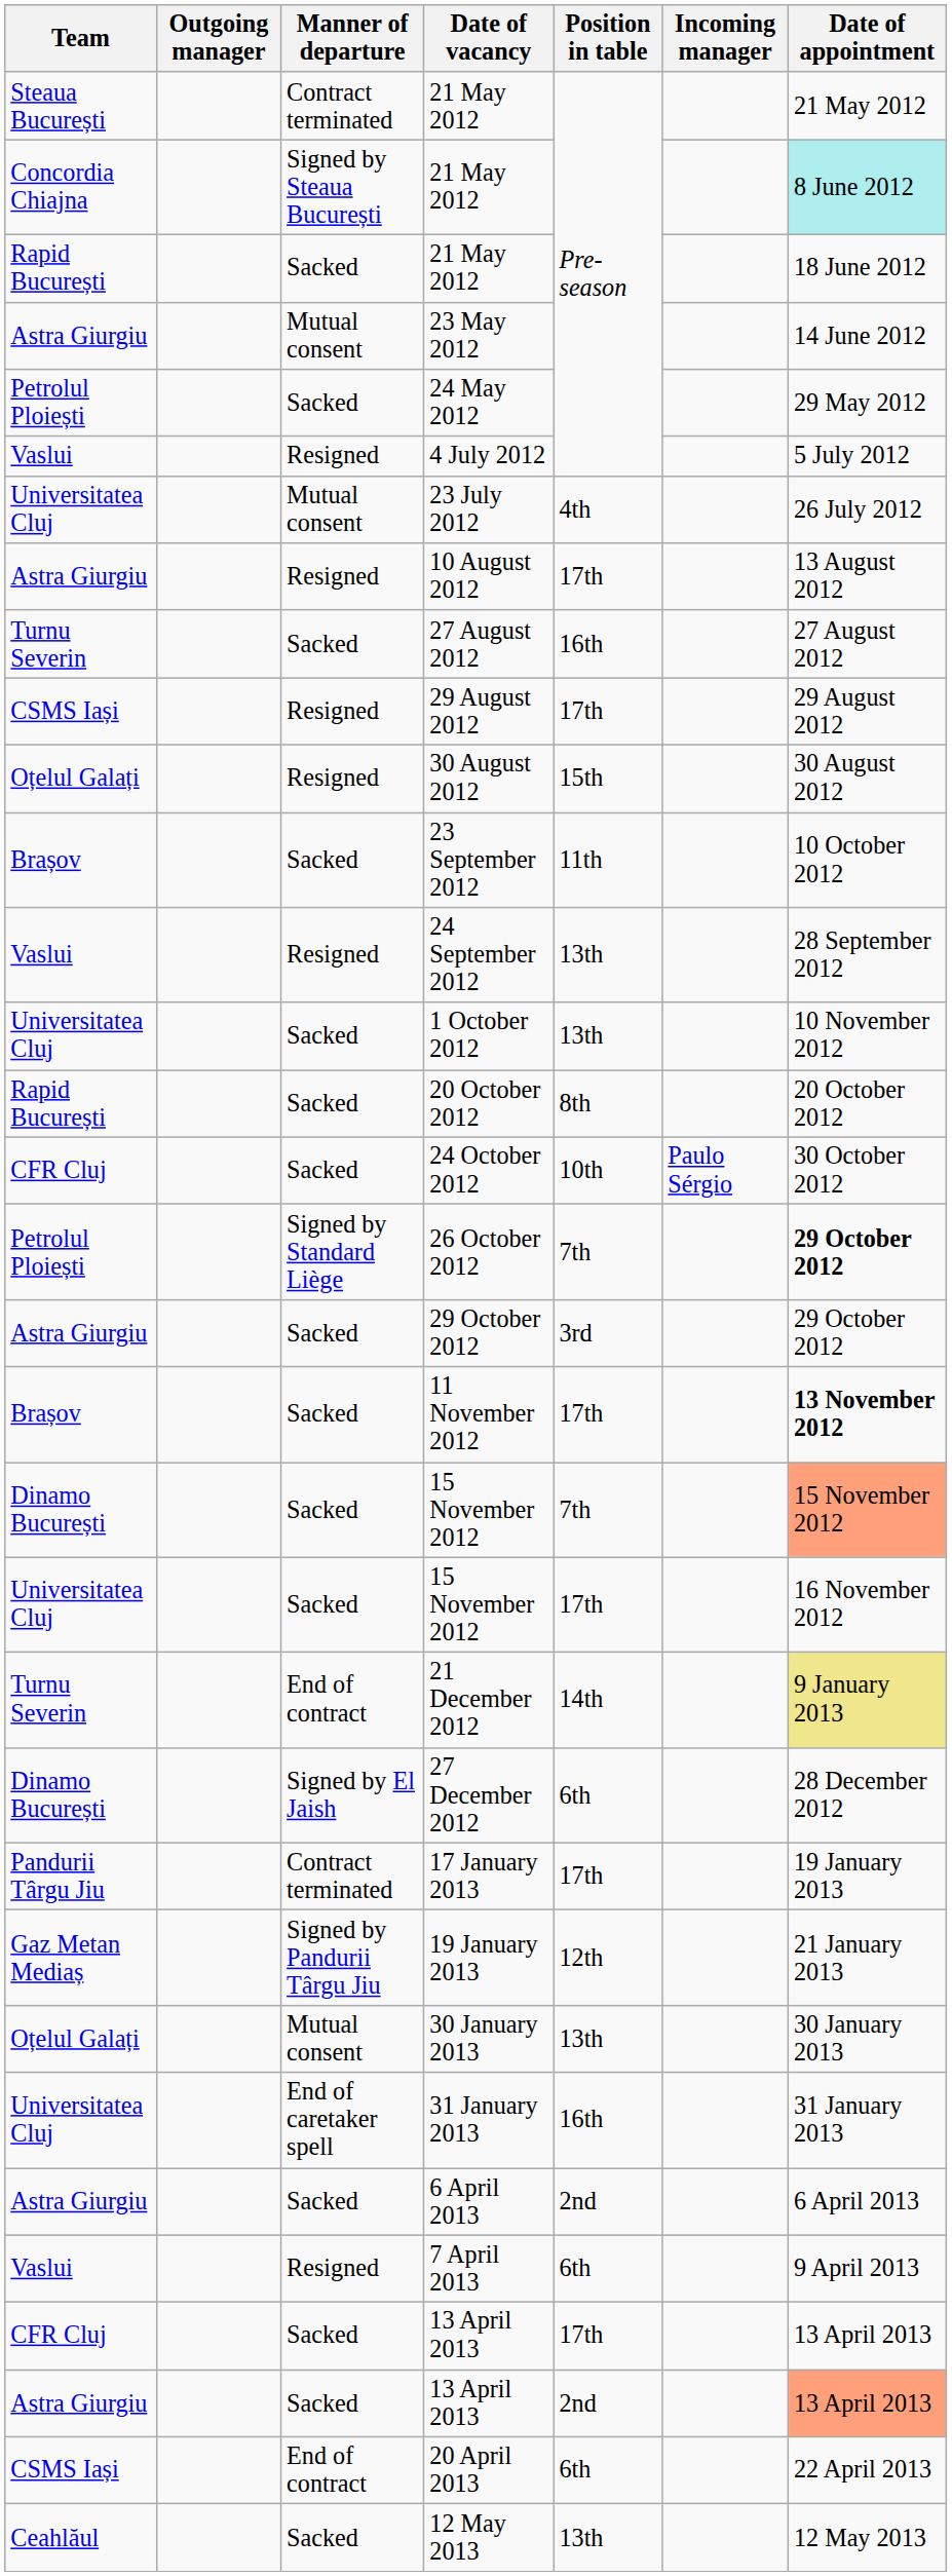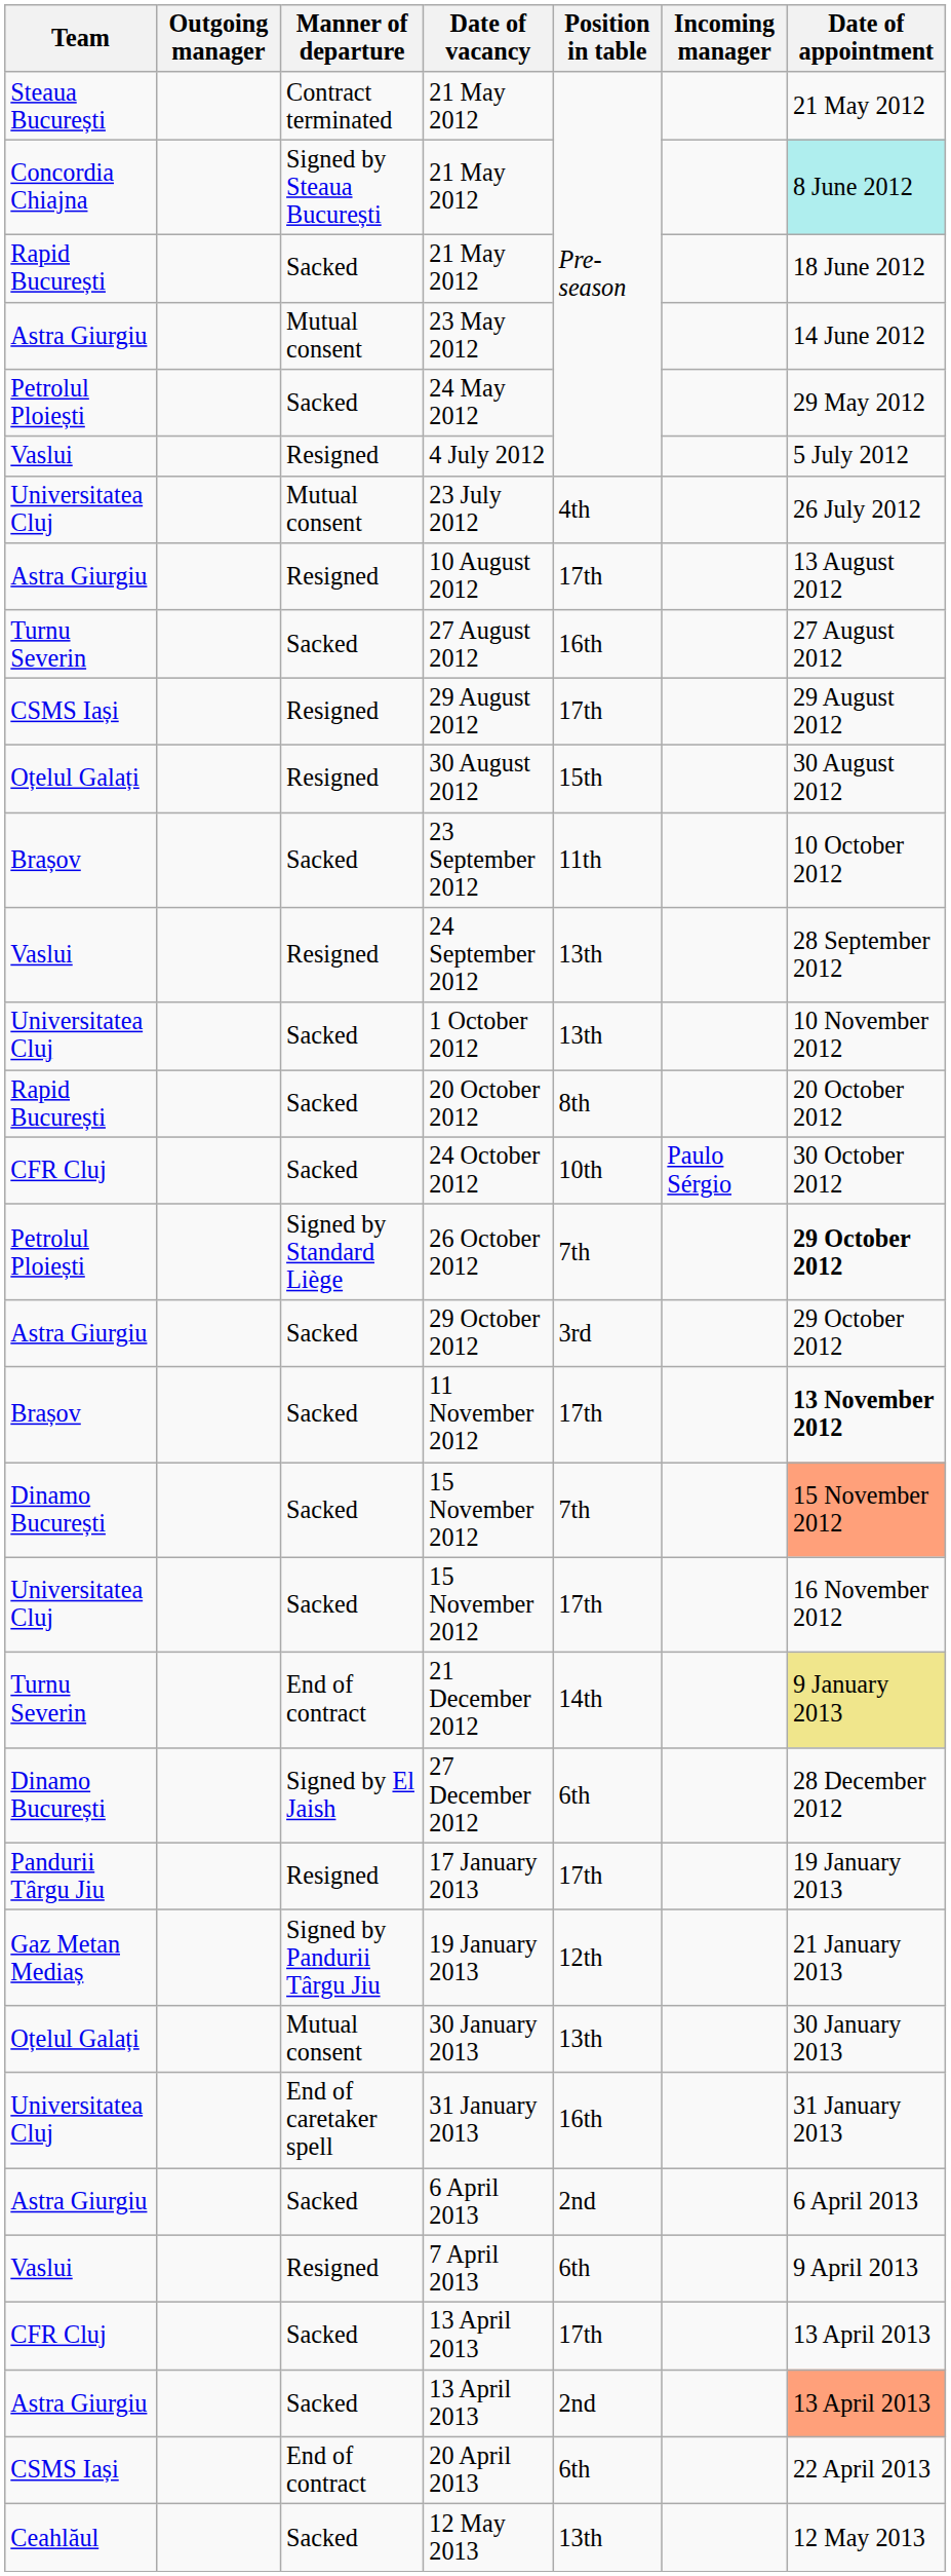 <table class="wikitable sortable">
 <tr>
 <th>Team</th>
 <th>Outgoing manager</th>
 <th>Manner of departure</th>
 <th>Date of vacancy</th>
 <th>Position in table</th>
 <th>Incoming manager</th>
 <th>Date of appointment</th>
 </tr>
 <tr>
 <td><a href='#'>Steaua București</a></td>
 <td> </td>
 <td>Contract terminated</td>
 <td>21 May 2012</td>
 <td rowspan=6><em>Pre-season</em></td>
 <td> </td>
 <td>21 May 2012</td>
 </tr>
 <tr>
 <td><a href='#'>Concordia Chiajna</a></td>
 <td> </td>
 <td>Signed by <a href='#'>Steaua București</a></td>
 <td>21 May 2012</td>
 <td> </td>
 <td style="background: paleturquoise;">8 June 2012</td>
 </tr>
 <tr>
 <td><a href='#'>Rapid București</a></td>
 <td> </td>
 <td>Sacked</td>
 <td>21 May 2012</td>
 <td> </td>
 <td>18 June 2012</td>
 </tr>
 <tr>
 <td><a href='#'>Astra Giurgiu</a></td>
 <td> </td>
 <td>Mutual consent</td>
 <td>23 May 2012</td>
 <td> </td>
 <td>14 June 2012</td>
 </tr>
 <tr>
 <td><a href='#'>Petrolul Ploiești</a></td>
 <td> </td>
 <td>Sacked</td>
 <td>24 May 2012</td>
 <td> </td>
 <td>29 May 2012</td>
 </tr>
 <tr>
 <td><a href='#'>Vaslui</a></td>
 <td> </td>
 <td>Resigned</td>
 <td>4 July 2012</td>
 <td> </td>
 <td>5 July 2012</td>
 </tr>
 <tr>
 <td><a href='#'>Universitatea Cluj</a></td>
 <td> </td>
 <td>Mutual consent</td>
 <td>23 July 2012</td>
 <td>4th</td>
 <td> </td>
 <td>26 July 2012</td>
 </tr>
 <tr>
 <td><a href='#'>Astra Giurgiu</a></td>
 <td> </td>
 <td>Resigned</td>
 <td>10 August 2012</td>
 <td>17th</td>
 <td> </td>
 <td>13 August 2012</td>
 </tr>
 <tr>
 <td><a href='#'>Turnu Severin</a></td>
 <td> </td>
 <td>Sacked</td>
 <td>27 August 2012</td>
 <td>16th</td>
 <td> </td>
 <td>27 August 2012</td>
 </tr>
 <tr>
 <td><a href='#'>CSMS Iași</a></td>
 <td> </td>
 <td>Resigned</td>
 <td>29 August 2012</td>
 <td>17th</td>
 <td> </td>
 <td>29 August 2012</td>
 </tr>
 <tr>
 <td><a href='#'>Oțelul Galați</a></td>
 <td> </td>
 <td>Resigned</td>
 <td>30 August 2012</td>
 <td>15th</td>
 <td> </td>
 <td>30 August 2012</td>
 </tr>
 <tr>
 <td><a href='#'>Brașov</a></td>
 <td> </td>
 <td>Sacked</td>
 <td>23 September 2012</td>
 <td>11th</td>
 <td> </td>
 <td>10 October 2012</td>
 </tr>
 <tr>
 <td><a href='#'>Vaslui</a></td>
 <td> </td>
 <td>Resigned</td>
 <td>24 September 2012</td>
 <td>13th</td>
 <td> </td>
 <td>28 September 2012</td>
 </tr>
 <tr>
 <td><a href='#'>Universitatea Cluj</a></td>
 <td> </td>
 <td>Sacked</td>
 <td>1 October 2012</td>
 <td>13th</td>
 <td> </td>
 <td>10 November 2012</td>
 </tr>
 <tr>
 <td><a href='#'>Rapid București</a></td>
 <td> </td>
 <td>Sacked</td>
 <td>20 October 2012</td>
 <td>8th</td>
 <td> </td>
 <td>20 October 2012</td>
 </tr>
 <tr>
 <td><a href='#'>CFR Cluj</a></td>
 <td> </td>
 <td>Sacked</td>
 <td>24 October 2012</td>
 <td>10th</td>
 <td> <a href='#'>Paulo Sérgio</a></td>
 <td>30 October 2012</td>
 </tr>
 <tr>
 <td><a href='#'>Petrolul Ploiești</a></td>
 <td> </td>
 <td>Signed by <a href='#'>Standard Liège</a></td>
 <td>26 October 2012</td>
 <td>7th</td>
 <td> </td>
 <td><strong>29 October 2012</strong></td>
 </tr>
 <tr>
 <td><a href='#'>Astra Giurgiu</a></td>
 <td> </td>
 <td>Sacked</td>
 <td>29 October 2012</td>
 <td>3rd</td>
 <td> </td>
 <td>29 October 2012</td>
 </tr>
 <tr>
 <td><a href='#'>Brașov</a></td>
 <td> </td>
 <td>Sacked</td>
 <td>11 November 2012</td>
 <td>17th</td>
 <td> </td>
 <td><strong>13 November 2012</strong></td>
 </tr>
 <tr>
 <td><a href='#'>Dinamo București</a></td>
 <td> </td>
 <td>Sacked</td>
 <td>15 November 2012</td>
 <td>7th</td>
 <td> </td>
 <td style="background: lightsalmon;">15 November 2012</td>
 </tr>
 <tr>
 <td><a href='#'>Universitatea Cluj</a></td>
 <td> </td>
 <td>Sacked</td>
 <td>15 November 2012</td>
 <td>17th</td>
 <td> </td>
 <td>16 November 2012</td>
 </tr>
 <tr>
 <td><a href='#'>Turnu Severin</a></td>
 <td> </td>
 <td>End of contract</td>
 <td>21 December 2012</td>
 <td>14th</td>
 <td> </td>
 <td style="background: khaki;">9 January 2013</td>
 </tr>
 <tr>
 <td><a href='#'>Dinamo București</a></td>
 <td> </td>
 <td>Signed by <a href='#'>El Jaish</a></td>
 <td>27 December 2012</td>
 <td>6th</td>
 <td> </td>
 <td>28 December 2012</td>
 </tr>
 <tr>
 <td><a href='#'>Pandurii Târgu Jiu</a></td>
 <td> </td>
-<td>Contract terminated</td>
+<td>Resigned</td>
 <td>17 January 2013</td>
 <td>17th</td>
 <td> </td>
 <td>19 January 2013</td>
 </tr>
 <tr>
 <td><a href='#'>Gaz Metan Mediaș</a></td>
 <td> </td>
 <td>Signed by <a href='#'>Pandurii Târgu Jiu</a></td>
 <td>19 January 2013</td>
 <td>12th</td>
 <td> </td>
 <td>21 January 2013</td>
 </tr>
 <tr>
 <td><a href='#'>Oțelul Galați</a></td>
 <td> </td>
 <td>Mutual consent</td>
 <td>30 January 2013</td>
 <td>13th</td>
 <td> </td>
 <td>30 January 2013</td>
 </tr>
 <tr>
 <td><a href='#'>Universitatea Cluj</a></td>
 <td> </td>
 <td>End of caretaker spell</td>
 <td>31 January 2013</td>
 <td>16th</td>
 <td> </td>
 <td>31 January 2013</td>
 </tr>
 <tr>
 <td><a href='#'>Astra Giurgiu</a></td>
 <td> </td>
 <td>Sacked</td>
 <td>6 April 2013</td>
 <td>2nd</td>
 <td> </td>
 <td>6 April 2013</td>
 </tr>
 <tr>
 <td><a href='#'>Vaslui</a></td>
 <td> </td>
 <td>Resigned</td>
 <td>7 April 2013</td>
 <td>6th</td>
 <td> </td>
 <td>9 April 2013</td>
 </tr>
 <tr>
 <td><a href='#'>CFR Cluj</a></td>
 <td> </td>
 <td>Sacked</td>
 <td>13 April 2013</td>
 <td>17th</td>
 <td> </td>
 <td>13 April 2013</td>
 </tr>
 <tr>
 <td><a href='#'>Astra Giurgiu</a></td>
 <td> </td>
 <td>Sacked</td>
 <td>13 April 2013</td>
 <td>2nd</td>
 <td> </td>
 <td style="background: lightsalmon;">13 April 2013</td>
 </tr>
 <tr>
 <td><a href='#'>CSMS Iași</a></td>
 <td> </td>
 <td>End of contract</td>
 <td>20 April 2013</td>
 <td>6th</td>
 <td> </td>
 <td>22 April 2013</td>
 </tr>
 <tr>
 <td><a href='#'>Ceahlăul</a></td>
 <td> </td>
 <td>Sacked</td>
 <td>12 May 2013</td>
 <td>13th</td>
 <td> </td>
 <td>12 May 2013</td>
 </tr>
 <tr>
 </tr>
 </table>
